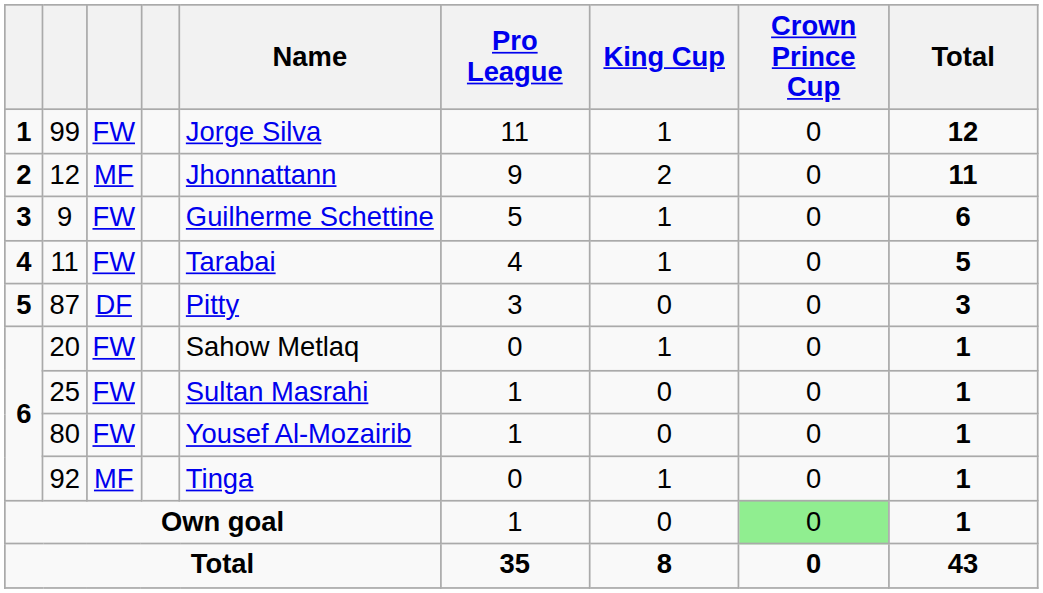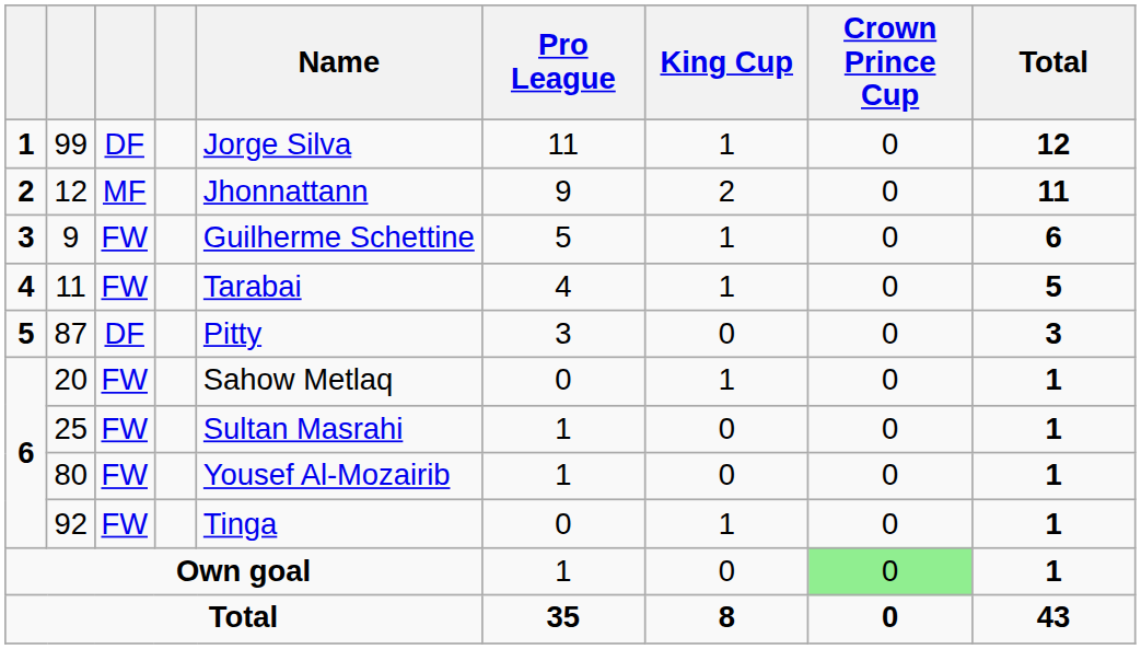 <table class="wikitable" style="text-align:center">
 <tr>
 <th width=15></th>
 <th width=15></th>
 <th width=15></th>
 <th width=15></th>
 <th width=145>Name</th>
 <th width=80><a href='#'>Pro League</a></th>
 <th width=80><a href='#'>King Cup</a></th>
 <th width=80><a href='#'>Crown Prince Cup</a></th>
 <th width=80>Total</th>
 </tr>
 <tr>
 <td><strong>1</strong></td>
 <td>99</td>
-<td><a href='#'>FW</a></td>
+<td><a href='#'>DF</a></td>
 <td></td>
 <td align=left><a href='#'>Jorge Silva</a></td>
 <td>11</td>
 <td>1</td>
 <td>0</td>
 <td><strong>12</strong></td>
 </tr>
 <tr>
 <td><strong>2</strong></td>
 <td>12</td>
 <td><a href='#'>MF</a></td>
 <td></td>
 <td align=left><a href='#'>Jhonnattann</a></td>
 <td>9</td>
 <td>2</td>
 <td>0</td>
 <td><strong>11</strong></td>
 </tr>
 <tr>
 <td><strong>3</strong></td>
 <td>9</td>
 <td><a href='#'>FW</a></td>
 <td></td>
 <td align=left><a href='#'>Guilherme Schettine</a></td>
 <td>5</td>
 <td>1</td>
 <td>0</td>
 <td><strong>6</strong></td>
 </tr>
 <tr>
 <td><strong>4</strong></td>
 <td>11</td>
 <td><a href='#'>FW</a></td>
 <td></td>
 <td align=left><a href='#'>Tarabai</a></td>
 <td>4</td>
 <td>1</td>
 <td>0</td>
 <td><strong>5</strong></td>
 </tr>
 <tr>
 <td><strong>5</strong></td>
 <td>87</td>
 <td><a href='#'>DF</a></td>
 <td></td>
 <td align=left><a href='#'>Pitty</a></td>
 <td>3</td>
 <td>0</td>
 <td>0</td>
 <td><strong>3</strong></td>
 </tr>
 <tr>
 <td rowspan=4><strong>6</strong></td>
 <td>20</td>
 <td><a href='#'>FW</a></td>
 <td></td>
 <td align=left>Sahow Metlaq</td>
 <td>0</td>
 <td>1</td>
 <td>0</td>
 <td><strong>1</strong></td>
 </tr>
 <tr>
 <td>25</td>
 <td><a href='#'>FW</a></td>
 <td></td>
 <td align=left><a href='#'>Sultan Masrahi</a></td>
 <td>1</td>
 <td>0</td>
 <td>0</td>
 <td><strong>1</strong></td>
 </tr>
 <tr>
 <td>80</td>
 <td><a href='#'>FW</a></td>
 <td></td>
 <td align=left><a href='#'>Yousef Al-Mozairib</a></td>
 <td>1</td>
 <td>0</td>
 <td>0</td>
 <td><strong>1</strong></td>
 </tr>
 <tr>
 <td>92</td>
-<td><a href='#'>MF</a></td>
+<td><a href='#'>FW</a></td>
 <td></td>
 <td align=left><a href='#'>Tinga</a></td>
 <td>0</td>
 <td>1</td>
 <td>0</td>
 <td><strong>1</strong></td>
 </tr>
 <tr>
 <td colspan=5><strong>Own goal</strong></td>
 <td>1</td>
 <td>0</td>
 <td style="background: lightgreen;">0</td>
 <td><strong>1</strong></td>
 </tr>
 <tr>
 <td colspan=5><strong>Total</strong></td>
 <td><strong>35</strong></td>
 <td><strong>8</strong></td>
 <td><strong>0</strong></td>
 <td><strong>43</strong></td>
 </tr>
 </table>
